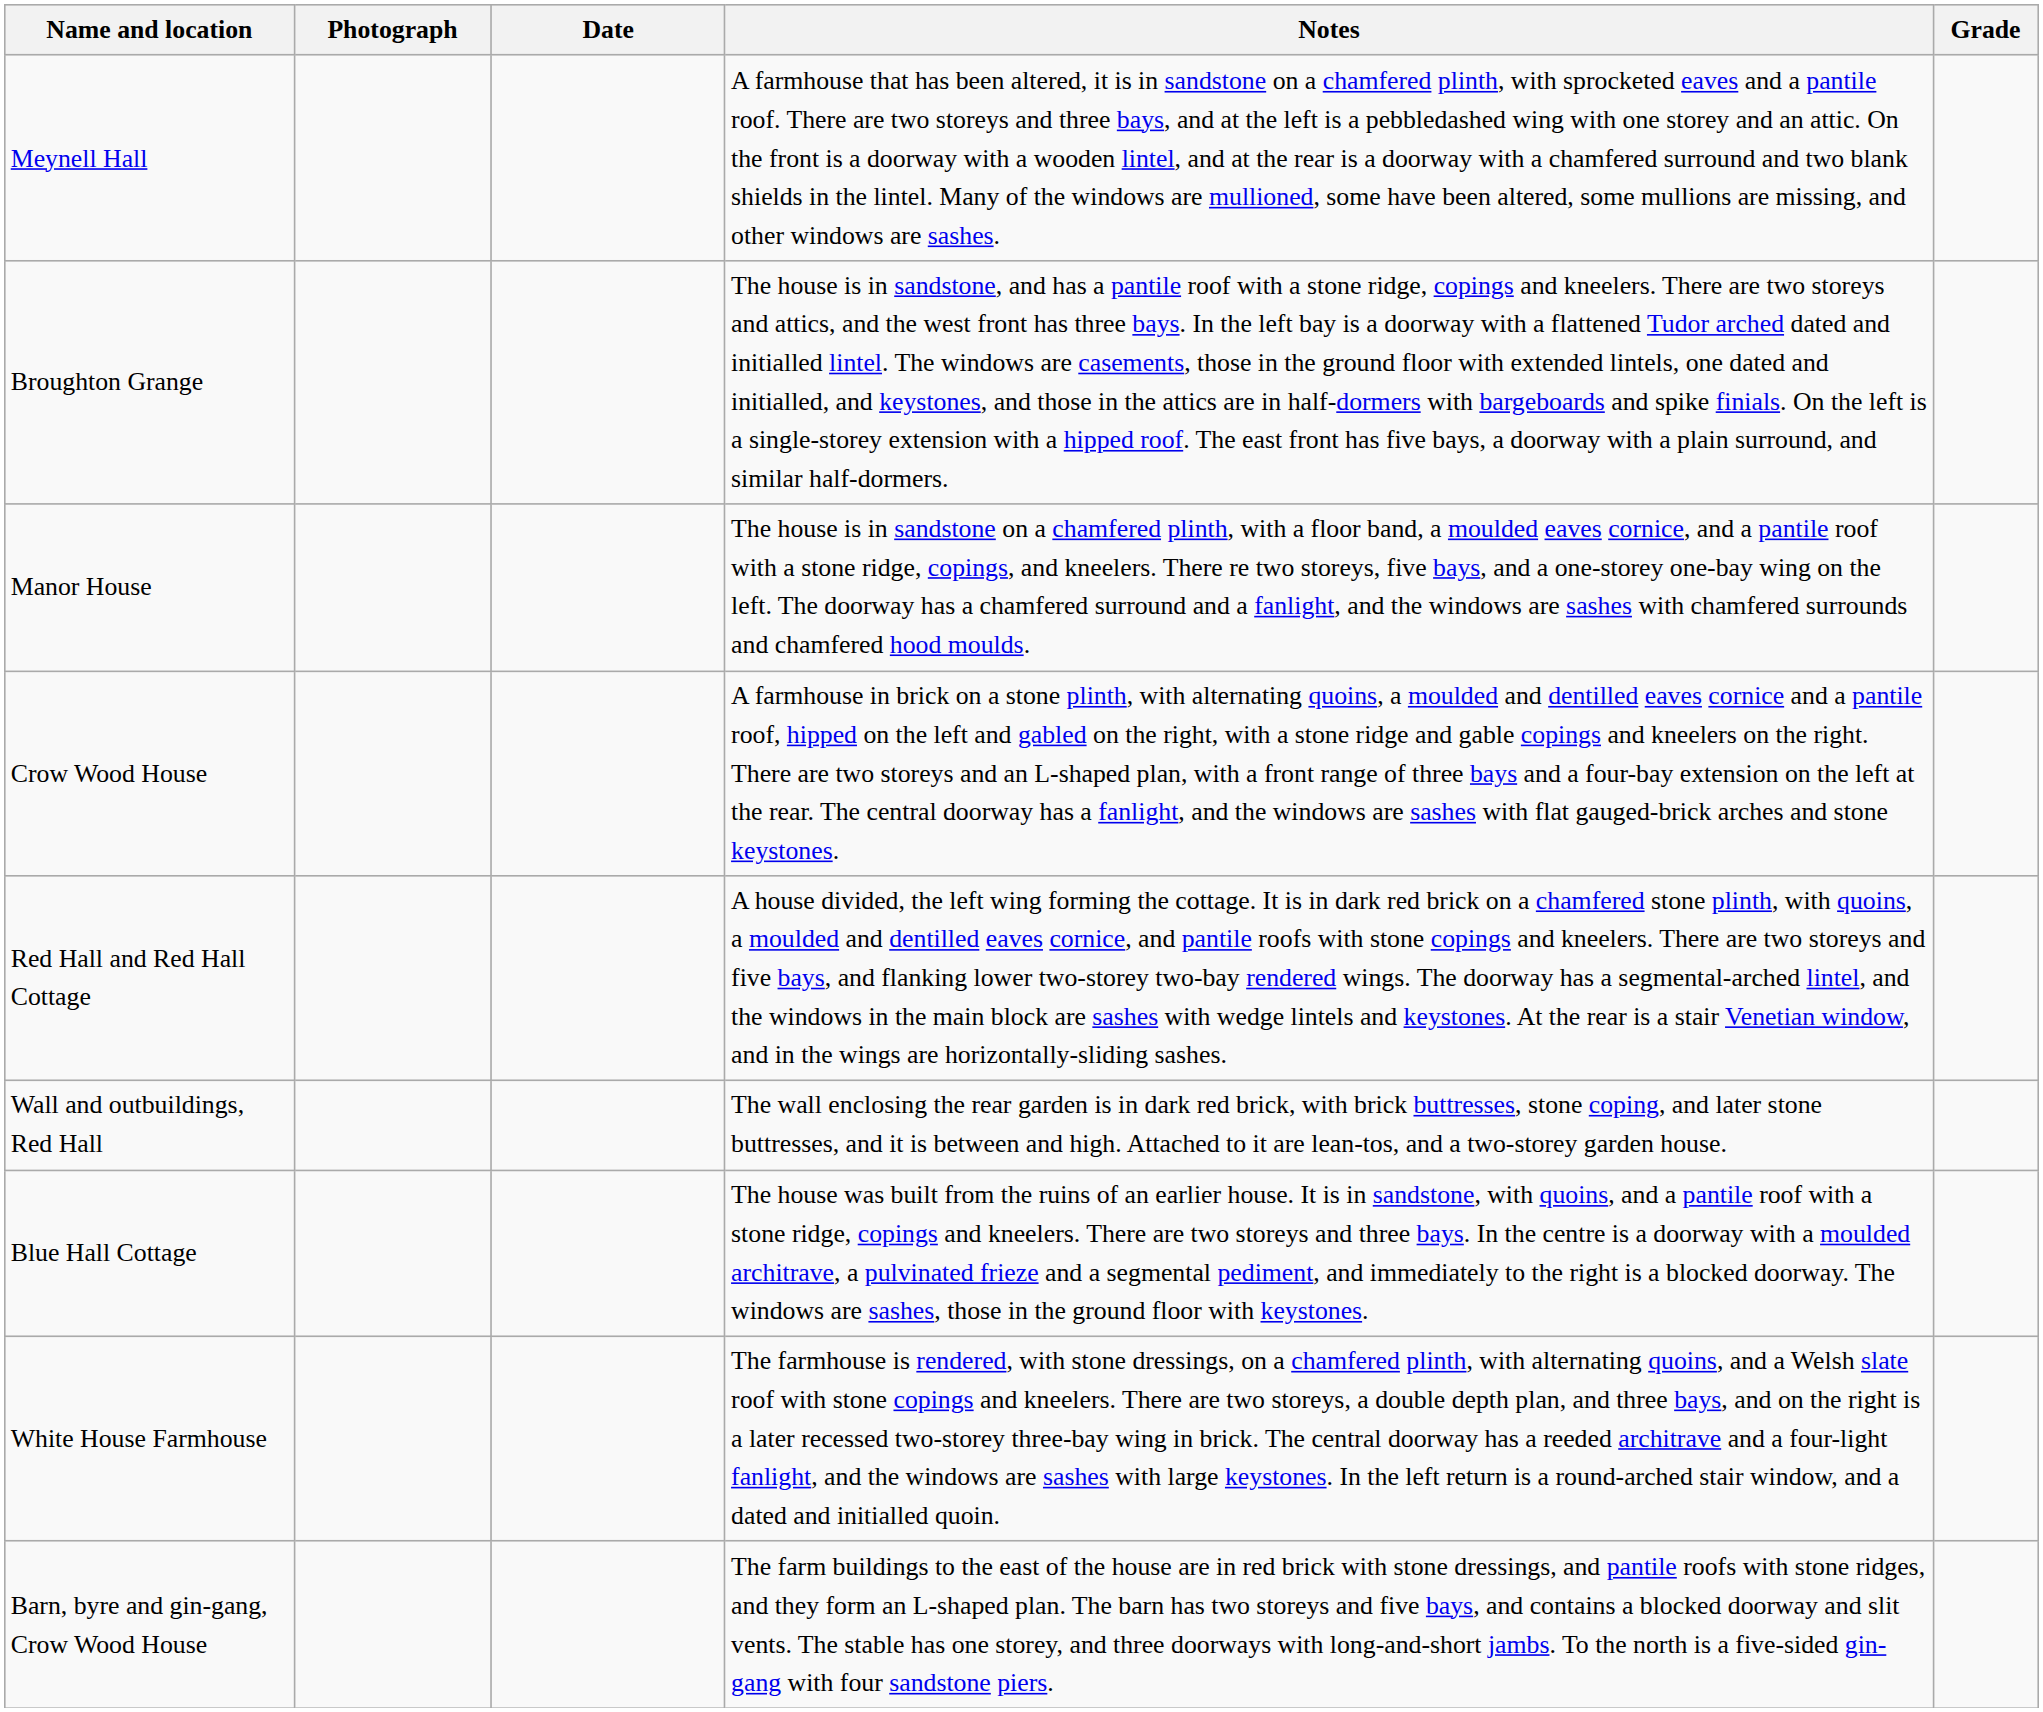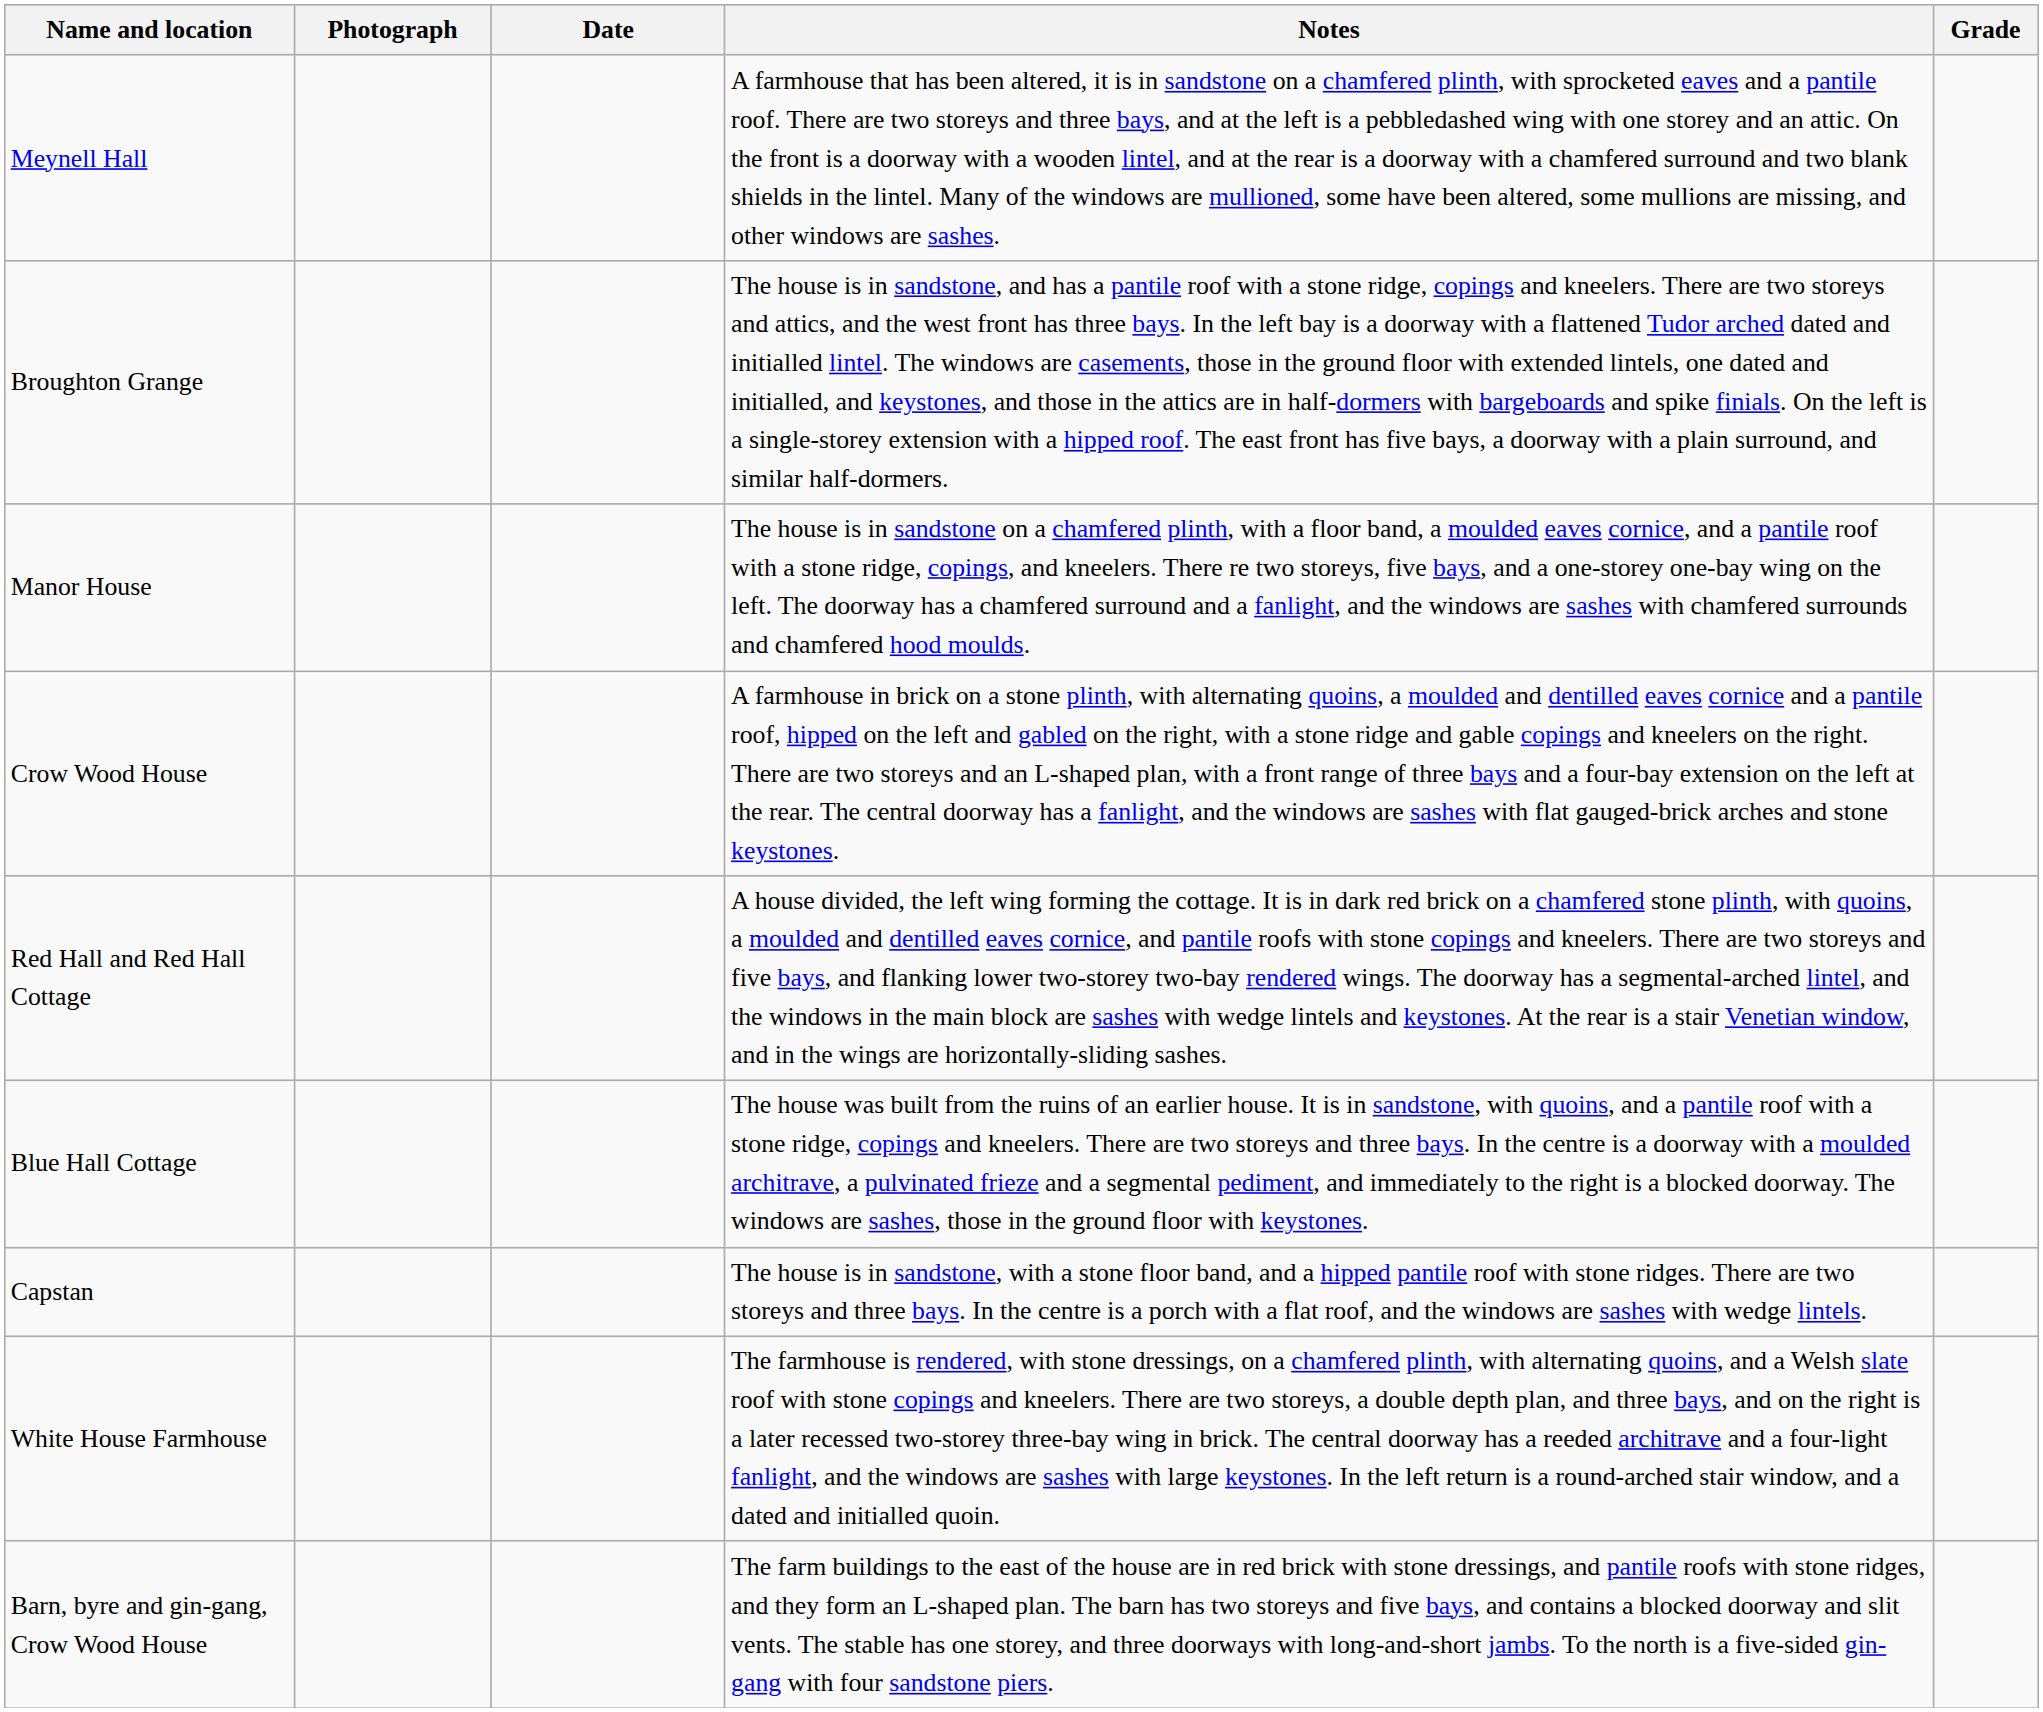 <table class="wikitable sortable plainrowheaders" style="width:100%; border:0px; text-align:left; line-height:150%">
 <tr>
 <th scope="col"  style="width:150px">Name and location</th>
 <th scope="col"  style="width:100px" class="unsortable">Photograph</th>
 <th scope="col"  style="width:120px">Date</th>
 <th scope="col"  style="width:650px" class="unsortable">Notes</th>
 <th scope="col"  style="width:50px">Grade</th>
 </tr>
 <tr>
 <td><a href='#'>Meynell Hall</a><br></td>
 <td></td>
 <td align="center"></td>
 <td>A farmhouse that has been altered, it is in <a href='#'>sandstone</a> on a <a href='#'>chamfered</a> <a href='#'>plinth</a>, with sprocketed <a href='#'>eaves</a> and a <a href='#'>pantile</a> roof.  There are two storeys and three <a href='#'>bays</a>, and at the left is a pebbledashed wing with one storey and an attic.  On the front is a doorway with a wooden <a href='#'>lintel</a>, and at the rear is a doorway with a chamfered surround and two blank shields in the lintel.  Many of the windows are <a href='#'>mullioned</a>, some have been altered, some mullions are missing, and other windows are <a href='#'>sashes</a>.</td>
 <td align="center" ></td>
 </tr>
 <tr>
 <td>Broughton Grange<br></td>
 <td></td>
 <td align="center"></td>
 <td>The house is in <a href='#'>sandstone</a>, and has a <a href='#'>pantile</a> roof with a stone ridge, <a href='#'>copings</a> and kneelers.  There are two storeys and attics, and the west front has three <a href='#'>bays</a>.  In the left bay is a doorway with a flattened <a href='#'>Tudor arched</a> dated and initialled <a href='#'>lintel</a>.  The windows are <a href='#'>casements</a>, those in the ground floor with extended lintels, one dated and initialled, and <a href='#'>keystones</a>, and those in the attics are in half-<a href='#'>dormers</a> with <a href='#'>bargeboards</a> and spike <a href='#'>finials</a>.  On the left is a single-storey extension with a <a href='#'>hipped roof</a>.  The east front has five bays, a doorway with a plain surround, and similar half-dormers.</td>
 <td align="center" ></td>
 </tr>
 <tr>
 <td>Manor House<br></td>
 <td></td>
 <td align="center"></td>
 <td>The house is in <a href='#'>sandstone</a> on a <a href='#'>chamfered</a> <a href='#'>plinth</a>, with a floor band, a <a href='#'>moulded</a> <a href='#'>eaves</a> <a href='#'>cornice</a>, and a <a href='#'>pantile</a> roof with a stone ridge, <a href='#'>copings</a>, and kneelers.  There re two storeys, five <a href='#'>bays</a>, and a one-storey one-bay wing on the left.  The doorway has a chamfered surround and a <a href='#'>fanlight</a>, and the windows are <a href='#'>sashes</a> with chamfered surrounds and chamfered <a href='#'>hood moulds</a>.</td>
 <td align="center" ></td>
 </tr>
 <tr>
 <td>Crow Wood House<br></td>
 <td></td>
 <td align="center"></td>
 <td>A farmhouse in brick on a stone <a href='#'>plinth</a>, with alternating <a href='#'>quoins</a>, a <a href='#'>moulded</a> and <a href='#'>dentilled</a> <a href='#'>eaves</a> <a href='#'>cornice</a> and a <a href='#'>pantile</a> roof, <a href='#'>hipped</a> on the left and <a href='#'>gabled</a> on the right, with a stone ridge and gable <a href='#'>copings</a> and kneelers on the right.  There are two storeys and an L-shaped plan, with a front range of three <a href='#'>bays</a> and a four-bay extension on the left at the rear.  The central doorway has a <a href='#'>fanlight</a>, and the windows are <a href='#'>sashes</a> with flat gauged-brick arches and stone <a href='#'>keystones</a>.</td>
 <td align="center" ></td>
 </tr>
 <tr>
 <td>Red Hall and Red Hall Cottage<br></td>
 <td></td>
 <td align="center"></td>
 <td>A house divided, the left wing forming the cottage.  It is in dark red brick on a <a href='#'>chamfered</a> stone <a href='#'>plinth</a>, with <a href='#'>quoins</a>, a <a href='#'>moulded</a> and <a href='#'>dentilled</a> <a href='#'>eaves</a> <a href='#'>cornice</a>, and <a href='#'>pantile</a> roofs with stone <a href='#'>copings</a> and kneelers.  There are two storeys and five <a href='#'>bays</a>, and flanking lower two-storey two-bay <a href='#'>rendered</a> wings.  The doorway has a segmental-arched <a href='#'>lintel</a>, and the windows in the main block are <a href='#'>sashes</a> with wedge lintels and <a href='#'>keystones</a>.  At the rear is a stair <a href='#'>Venetian window</a>, and in the wings are horizontally-sliding sashes.</td>
 <td align="center" ></td>
 </tr>
 <tr>
-<td>Wall and outbuildings, Red Hall<br></td>
-<td></td>
-<td align="center"></td>
-<td>The wall enclosing the rear garden is in dark red brick, with brick <a href='#'>buttresses</a>, stone <a href='#'>coping</a>, and later stone buttresses, and it is between  and  high.  Attached to it are lean-tos, and a two-storey garden house.</td>
-<td align="center" ></td>
-</tr>
-<tr>
 <td>Blue Hall Cottage<br></td>
 <td></td>
 <td align="center"></td>
 <td>The house was built from the ruins of an earlier house.  It is in <a href='#'>sandstone</a>, with <a href='#'>quoins</a>, and a <a href='#'>pantile</a> roof with a stone ridge, <a href='#'>copings</a> and kneelers.  There are two storeys and three <a href='#'>bays</a>. In the centre is a doorway with a <a href='#'>moulded</a> <a href='#'>architrave</a>, a <a href='#'>pulvinated frieze</a> and a segmental <a href='#'>pediment</a>, and immediately to the right is a blocked doorway.  The windows are <a href='#'>sashes</a>, those in the ground floor with <a href='#'>keystones</a>.</td>
+<td align="center" ></td>
+</tr>
+<tr>
+<td>Capstan<br></td>
+<td></td>
+<td align="center"></td>
+<td>The house is in <a href='#'>sandstone</a>, with a stone floor band, and a <a href='#'>hipped</a> <a href='#'>pantile</a> roof with stone ridges.  There are two storeys and three <a href='#'>bays</a>.  In the centre is a porch with a flat roof, and the windows are <a href='#'>sashes</a> with wedge <a href='#'>lintels</a>.</td>
 <td align="center" ></td>
 </tr>
 <tr>
 <td>White House Farmhouse<br></td>
 <td></td>
 <td align="center"></td>
 <td>The farmhouse is <a href='#'>rendered</a>, with stone dressings, on a <a href='#'>chamfered</a> <a href='#'>plinth</a>, with alternating <a href='#'>quoins</a>, and a Welsh <a href='#'>slate</a> roof with stone <a href='#'>copings</a> and kneelers.  There are two storeys, a double depth plan, and three <a href='#'>bays</a>, and on the right is a later recessed two-storey three-bay wing in brick.  The central doorway has a reeded <a href='#'>architrave</a> and a four-light <a href='#'>fanlight</a>, and the windows are <a href='#'>sashes</a> with large <a href='#'>keystones</a>.  In the left return is a round-arched stair window, and a dated and initialled quoin.</td>
 <td align="center" ></td>
 </tr>
 <tr>
 <td>Barn, byre and gin-gang,<br>Crow Wood House<br></td>
 <td></td>
 <td align="center"></td>
 <td>The farm buildings to the east of the house are in red brick with stone dressings, and <a href='#'>pantile</a> roofs with stone ridges, and they form an L-shaped plan.  The barn has two storeys and five <a href='#'>bays</a>, and contains a blocked doorway and slit vents.  The stable has one storey, and three doorways with long-and-short <a href='#'>jambs</a>.  To the north is a five-sided <a href='#'>gin-gang</a> with four <a href='#'>sandstone</a> <a href='#'>piers</a>.</td>
 <td align="center" ></td>
 </tr>
 <tr>
 </tr>
 </table>
